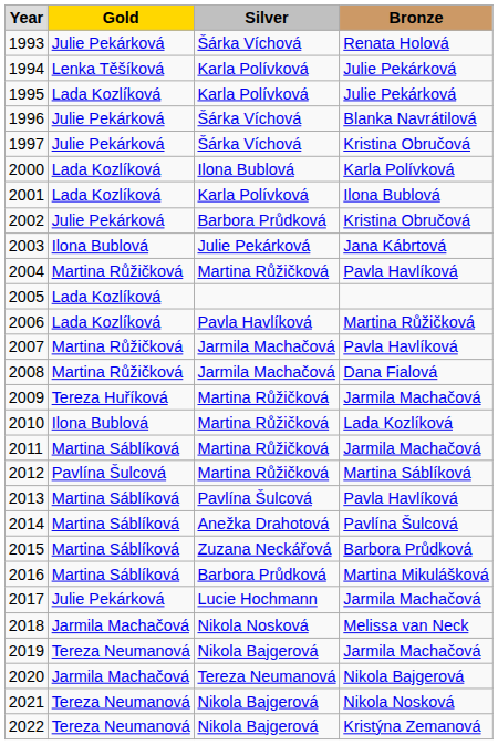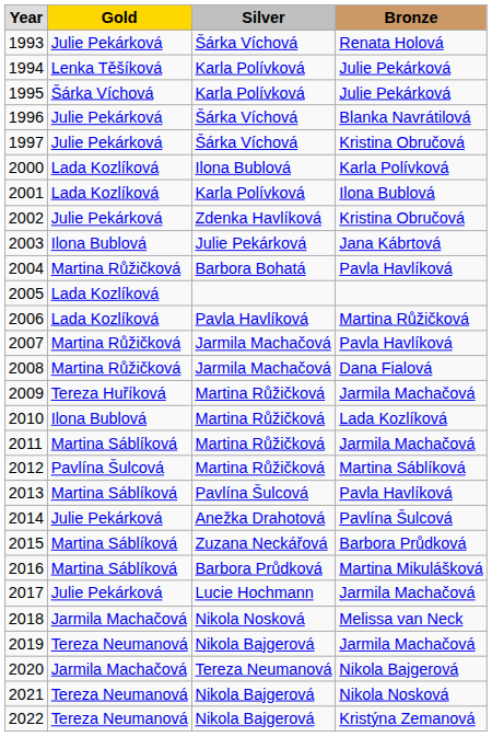 <table class="wikitable sortable alternance" style="font-size:95%">
 <tr bgcolor="#E4E4E4">
 <td style="background:#DDDDDD; font-weight:bold; text-align:center;">Year</td>
 <td style="background:gold;font-weight:bold; text-align:center;">Gold</td>
 <td style="background:silver; font-weight:bold; text-align:center;">Silver</td>
 <td style="background:#cc9966; font-weight:bold; text-align:center;">Bronze</td>
 </tr>
 <tr>
 <td>1993</td>
 <td><a href='#'>Julie Pekárková</a></td>
 <td><a href='#'>Šárka Víchová</a></td>
 <td><a href='#'>Renata Holová</a></td>
 </tr>
 <tr>
 <td>1994</td>
 <td><a href='#'>Lenka Těšíková</a></td>
 <td><a href='#'>Karla Polívková</a></td>
 <td><a href='#'>Julie Pekárková</a></td>
 </tr>
 <tr>
 <td>1995</td>
-<td><a href='#'>Lada Kozlíková</a></td>
+<td><a href='#'>Šárka Víchová</a></td>
 <td><a href='#'>Karla Polívková</a></td>
 <td><a href='#'>Julie Pekárková</a></td>
 </tr>
 <tr>
 <td>1996</td>
 <td><a href='#'>Julie Pekárková</a></td>
 <td><a href='#'>Šárka Víchová</a></td>
 <td><a href='#'>Blanka Navrátilová</a></td>
 </tr>
 <tr>
 <td>1997</td>
 <td><a href='#'>Julie Pekárková</a></td>
 <td><a href='#'>Šárka Víchová</a></td>
 <td><a href='#'>Kristina Obručová</a></td>
 </tr>
 <tr>
 <td>2000</td>
 <td><a href='#'>Lada Kozlíková</a></td>
 <td><a href='#'>Ilona Bublová</a></td>
 <td><a href='#'>Karla Polívková</a></td>
 </tr>
 <tr>
 <td>2001</td>
 <td><a href='#'>Lada Kozlíková</a></td>
 <td><a href='#'>Karla Polívková</a></td>
 <td><a href='#'>Ilona Bublová</a></td>
 </tr>
 <tr>
 <td>2002</td>
 <td><a href='#'>Julie Pekárková</a></td>
-<td><a href='#'>Barbora Průdková</a></td>
+<td><a href='#'>Zdenka Havlíková</a></td>
 <td><a href='#'>Kristina Obručová</a></td>
 </tr>
 <tr>
 <td>2003</td>
 <td><a href='#'>Ilona Bublová</a></td>
 <td><a href='#'>Julie Pekárková</a></td>
 <td><a href='#'>Jana Kábrtová</a></td>
 </tr>
 <tr>
 <td>2004</td>
 <td><a href='#'>Martina Růžičková</a></td>
-<td><a href='#'>Martina Růžičková</a></td>
+<td><a href='#'>Barbora Bohatá</a></td>
 <td><a href='#'>Pavla Havlíková</a></td>
 </tr>
 <tr>
 <td>2005</td>
 <td><a href='#'>Lada Kozlíková</a></td>
 <td></td>
 <td></td>
 </tr>
 <tr>
 <td>2006</td>
 <td><a href='#'>Lada Kozlíková</a></td>
 <td><a href='#'>Pavla Havlíková</a></td>
 <td><a href='#'>Martina Růžičková</a></td>
 </tr>
 <tr>
 <td>2007</td>
 <td><a href='#'>Martina Růžičková</a></td>
 <td><a href='#'>Jarmila Machačová</a></td>
 <td><a href='#'>Pavla Havlíková</a></td>
 </tr>
 <tr>
 <td>2008</td>
 <td><a href='#'>Martina Růžičková</a></td>
 <td><a href='#'>Jarmila Machačová</a></td>
 <td><a href='#'>Dana Fialová</a></td>
 </tr>
 <tr>
 <td>2009</td>
 <td><a href='#'>Tereza Huříková</a></td>
 <td><a href='#'>Martina Růžičková</a></td>
 <td><a href='#'>Jarmila Machačová</a></td>
 </tr>
 <tr>
 <td>2010</td>
 <td><a href='#'>Ilona Bublová</a></td>
 <td><a href='#'>Martina Růžičková</a></td>
 <td><a href='#'>Lada Kozlíková</a></td>
 </tr>
 <tr>
 <td>2011</td>
 <td><a href='#'>Martina Sáblíková</a></td>
 <td><a href='#'>Martina Růžičková</a></td>
 <td><a href='#'>Jarmila Machačová</a></td>
 </tr>
 <tr>
 <td>2012</td>
 <td><a href='#'>Pavlína Šulcová</a></td>
 <td><a href='#'>Martina Růžičková</a></td>
 <td><a href='#'>Martina Sáblíková</a></td>
 </tr>
 <tr>
 <td>2013</td>
 <td><a href='#'>Martina Sáblíková</a></td>
 <td><a href='#'>Pavlína Šulcová</a></td>
 <td><a href='#'>Pavla Havlíková</a></td>
 </tr>
 <tr>
 <td>2014</td>
-<td><a href='#'>Martina Sáblíková</a></td>
+<td><a href='#'>Julie Pekárková</a></td>
 <td><a href='#'>Anežka Drahotová</a></td>
 <td><a href='#'>Pavlína Šulcová</a></td>
 </tr>
 <tr>
 <td>2015</td>
 <td><a href='#'>Martina Sáblíková</a></td>
 <td><a href='#'>Zuzana Neckářová</a></td>
 <td><a href='#'>Barbora Průdková</a></td>
 </tr>
 <tr>
 <td>2016</td>
 <td><a href='#'>Martina Sáblíková</a></td>
 <td><a href='#'>Barbora Průdková</a></td>
 <td><a href='#'>Martina Mikulášková</a></td>
 </tr>
 <tr>
 <td>2017</td>
 <td><a href='#'>Julie Pekárková</a></td>
 <td><a href='#'>Lucie Hochmann</a></td>
 <td><a href='#'>Jarmila Machačová</a></td>
 </tr>
 <tr>
 <td>2018</td>
 <td><a href='#'>Jarmila Machačová</a></td>
 <td><a href='#'>Nikola Nosková</a></td>
 <td><a href='#'>Melissa van Neck</a></td>
 </tr>
 <tr>
 <td>2019</td>
 <td><a href='#'>Tereza Neumanová</a></td>
 <td><a href='#'>Nikola Bajgerová</a></td>
 <td><a href='#'>Jarmila Machačová</a></td>
 </tr>
 <tr>
 <td>2020</td>
 <td><a href='#'>Jarmila Machačová</a></td>
 <td><a href='#'>Tereza Neumanová</a></td>
 <td><a href='#'>Nikola Bajgerová</a></td>
 </tr>
 <tr>
 <td>2021</td>
 <td><a href='#'>Tereza Neumanová</a></td>
 <td><a href='#'>Nikola Bajgerová</a></td>
 <td><a href='#'>Nikola Nosková</a></td>
 </tr>
 <tr>
 <td>2022</td>
 <td><a href='#'>Tereza Neumanová</a></td>
 <td><a href='#'>Nikola Bajgerová</a></td>
 <td><a href='#'>Kristýna Zemanová</a></td>
 </tr>
 </table>
